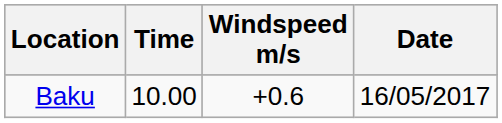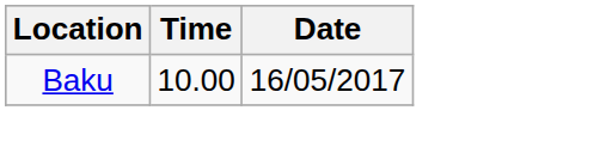 <table class="wikitable" style= "text-align: center">
 <tr>
 <th>Location</th>
 <th>Time</th>
-<th>Windspeed<br>m/s</th>
 <th>Date</th>
 </tr>
 <tr>
 <td><a href='#'>Baku</a></td>
 <td>10.00</td>
-<td>+0.6</td>
 <td>16/05/2017</td>
 </tr>
 </table>
